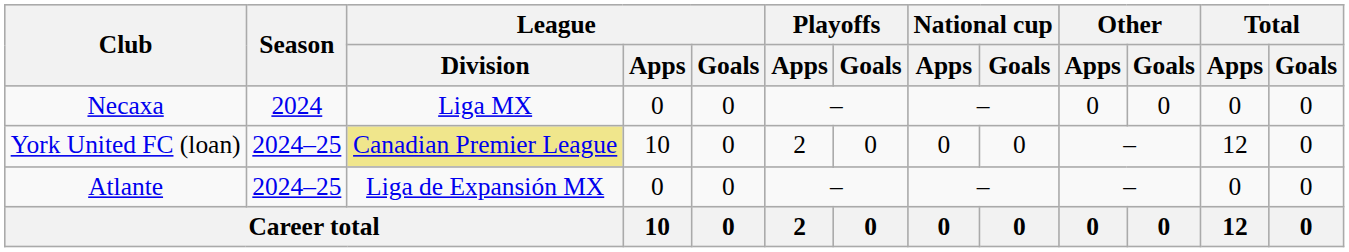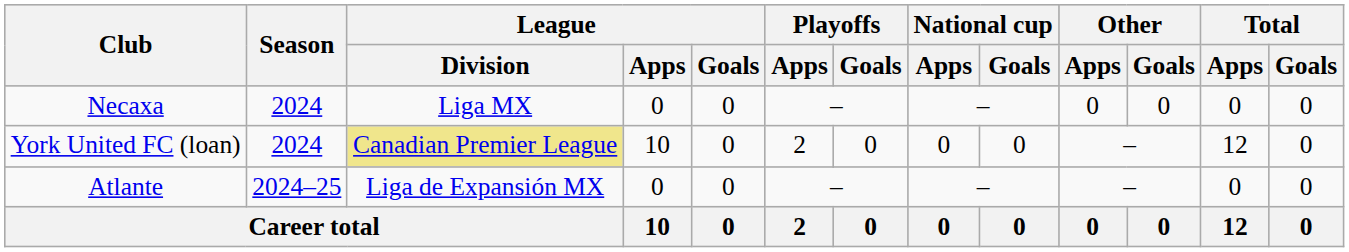 <table class="wikitable" style="text-align: center">
 <tr>
 <th rowspan="2">Club</th>
 <th rowspan="2">Season</th>
 <th colspan="3">League</th>
 <th colspan="2">Playoffs</th>
 <th colspan="2">National cup</th>
 <th colspan="2">Other</th>
 <th colspan="2">Total</th>
 </tr>
 <tr>
 <th>Division</th>
 <th>Apps</th>
 <th>Goals</th>
 <th>Apps</th>
 <th>Goals</th>
 <th>Apps</th>
 <th>Goals</th>
 <th>Apps</th>
 <th>Goals</th>
 <th>Apps</th>
 <th>Goals</th>
 </tr>
 <tr>
 <td><a href='#'>Necaxa</a></td>
 <td><a href='#'>2024</a></td>
 <td><a href='#'>Liga MX</a></td>
 <td>0</td>
 <td>0</td>
 <td colspan="2">–</td>
 <td colspan="2">–</td>
 <td>0</td>
 <td>0</td>
 <td>0</td>
 <td>0</td>
 </tr>
 <tr>
 <td><a href='#'>York United FC</a> (loan)</td>
-<td><a href='#'>2024–25</a></td>
+<td><a href='#'>2024</a></td>
 <td style="background: khaki;"><a href='#'>Canadian Premier League</a></td>
 <td>10</td>
 <td>0</td>
 <td>2</td>
 <td>0</td>
 <td>0</td>
 <td>0</td>
 <td colspan="2">–</td>
 <td>12</td>
 <td>0</td>
 </tr>
 <tr>
 <td><a href='#'>Atlante</a></td>
 <td><a href='#'>2024–25</a></td>
 <td><a href='#'>Liga de Expansión MX</a></td>
 <td>0</td>
 <td>0</td>
 <td colspan="2">–</td>
 <td colspan="2">–</td>
 <td colspan="2">–</td>
 <td>0</td>
 <td>0</td>
 </tr>
 <tr>
 <th colspan=3>Career total</th>
 <th>10</th>
 <th>0</th>
 <th>2</th>
 <th>0</th>
 <th>0</th>
 <th>0</th>
 <th>0</th>
 <th>0</th>
 <th>12</th>
 <th>0</th>
 </tr>
 </table>
